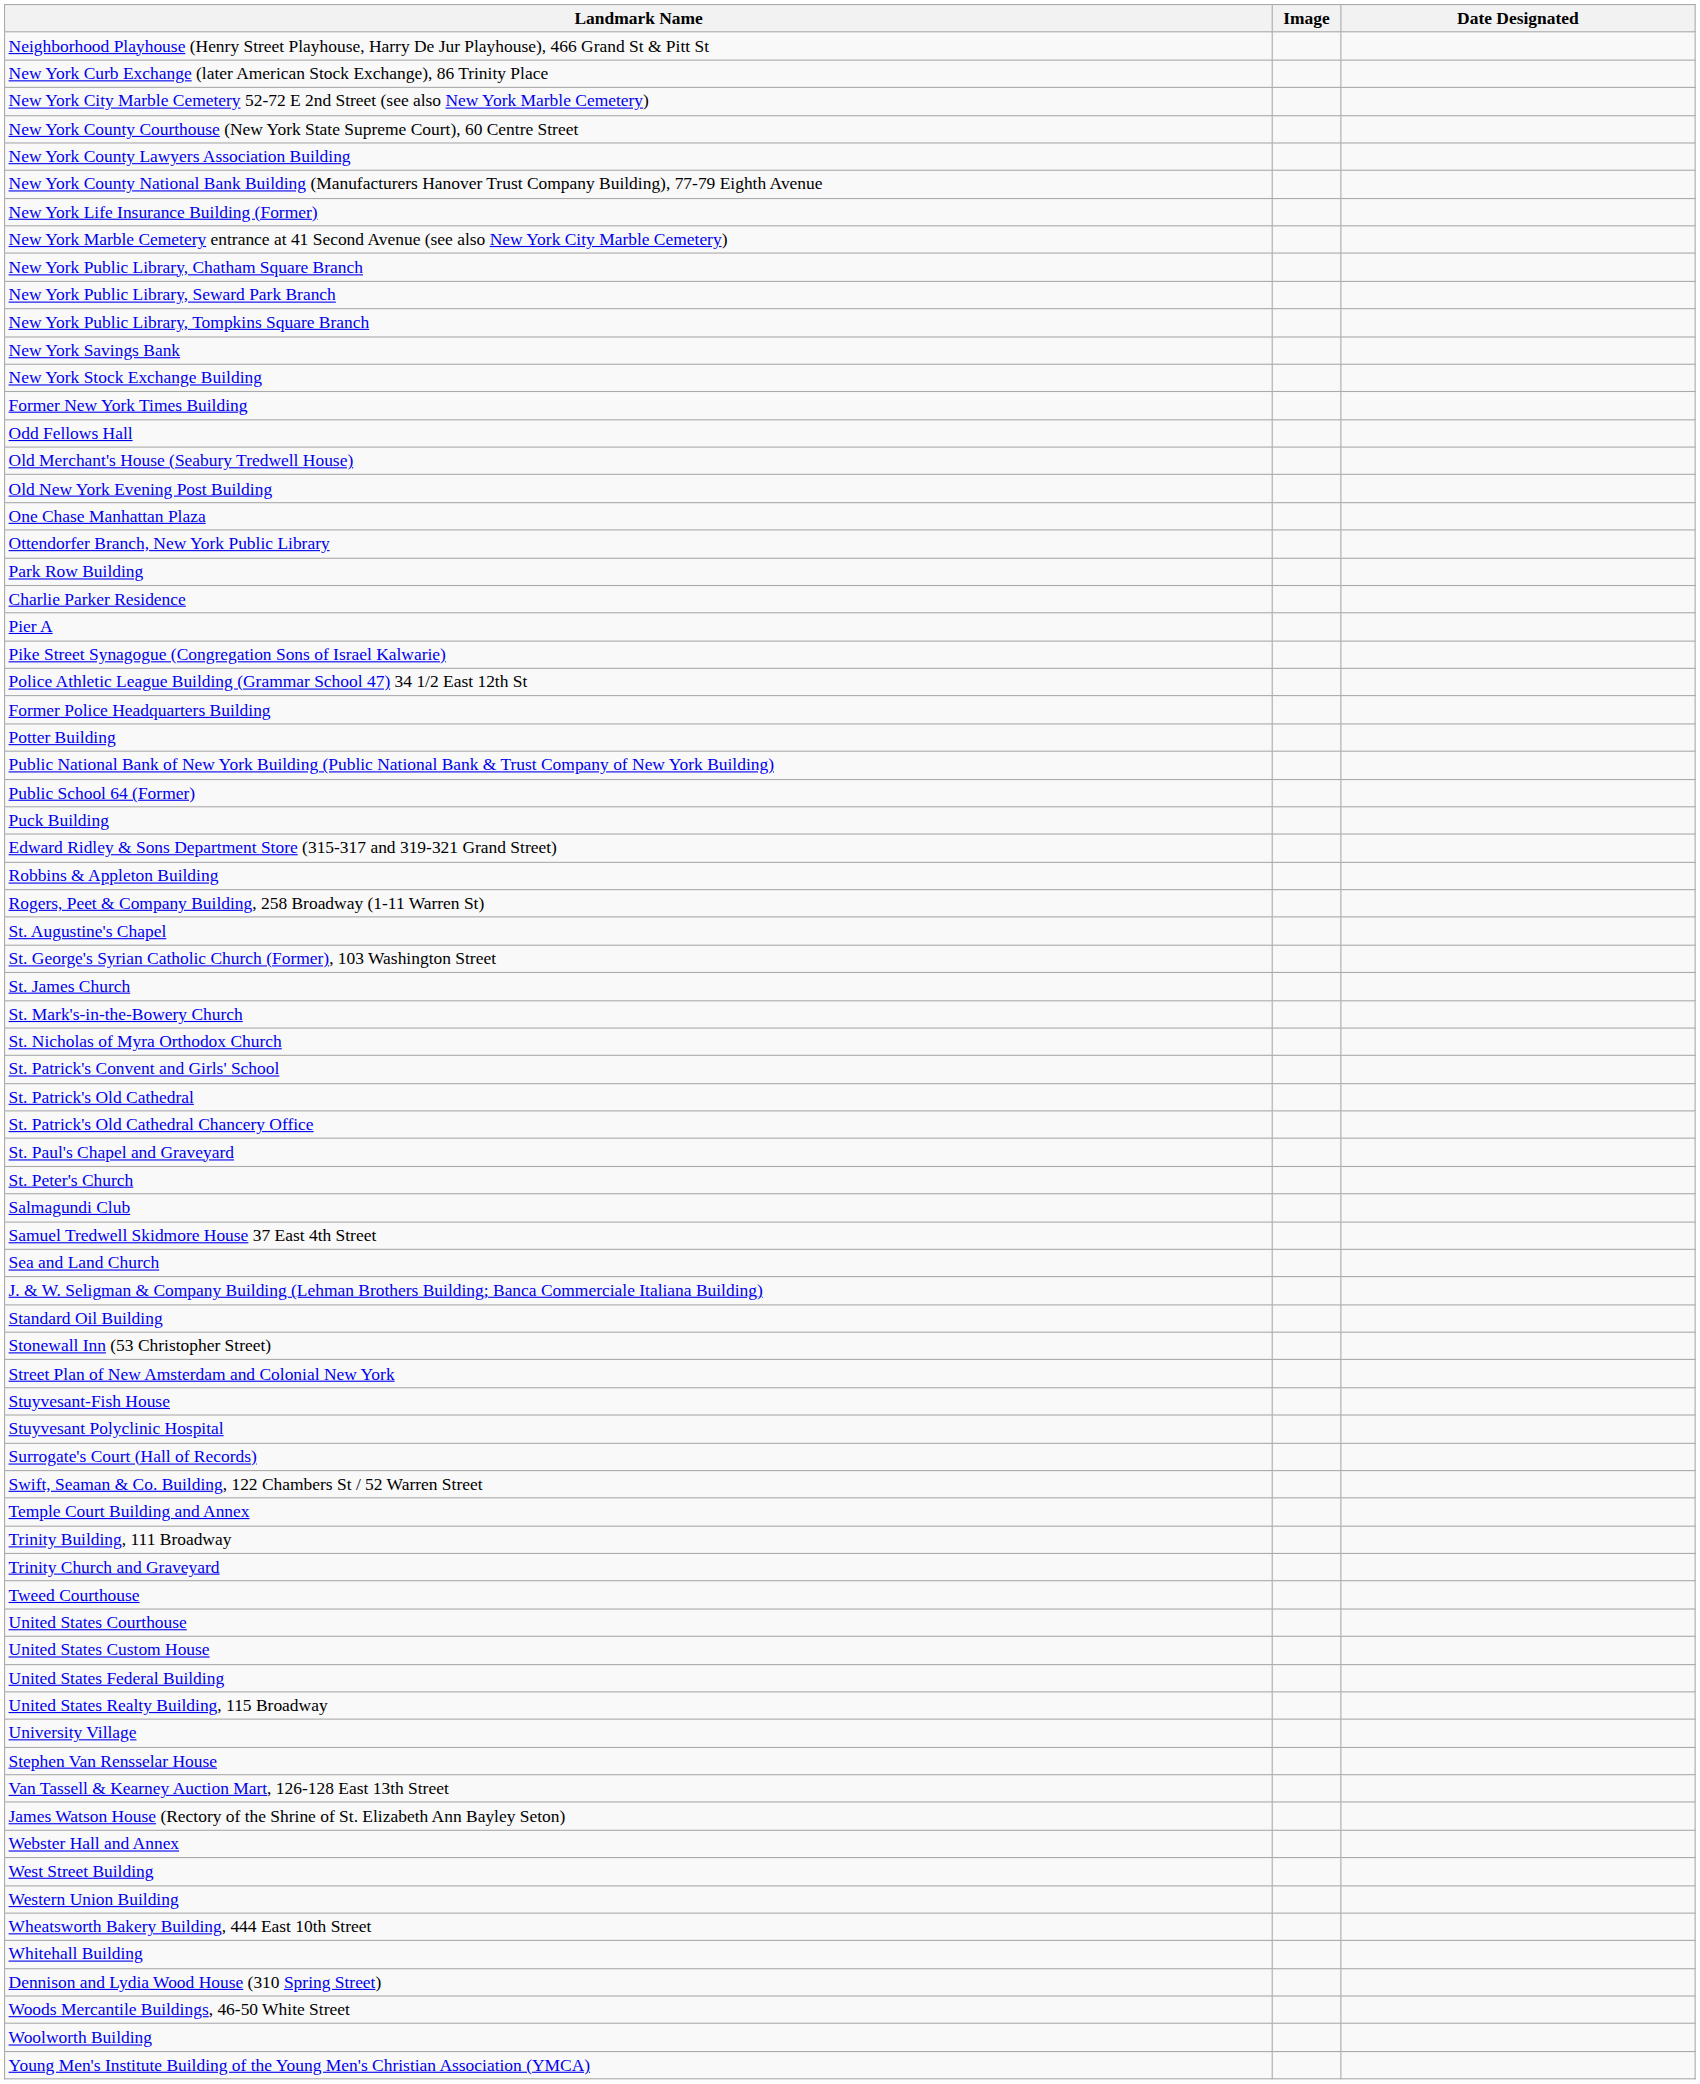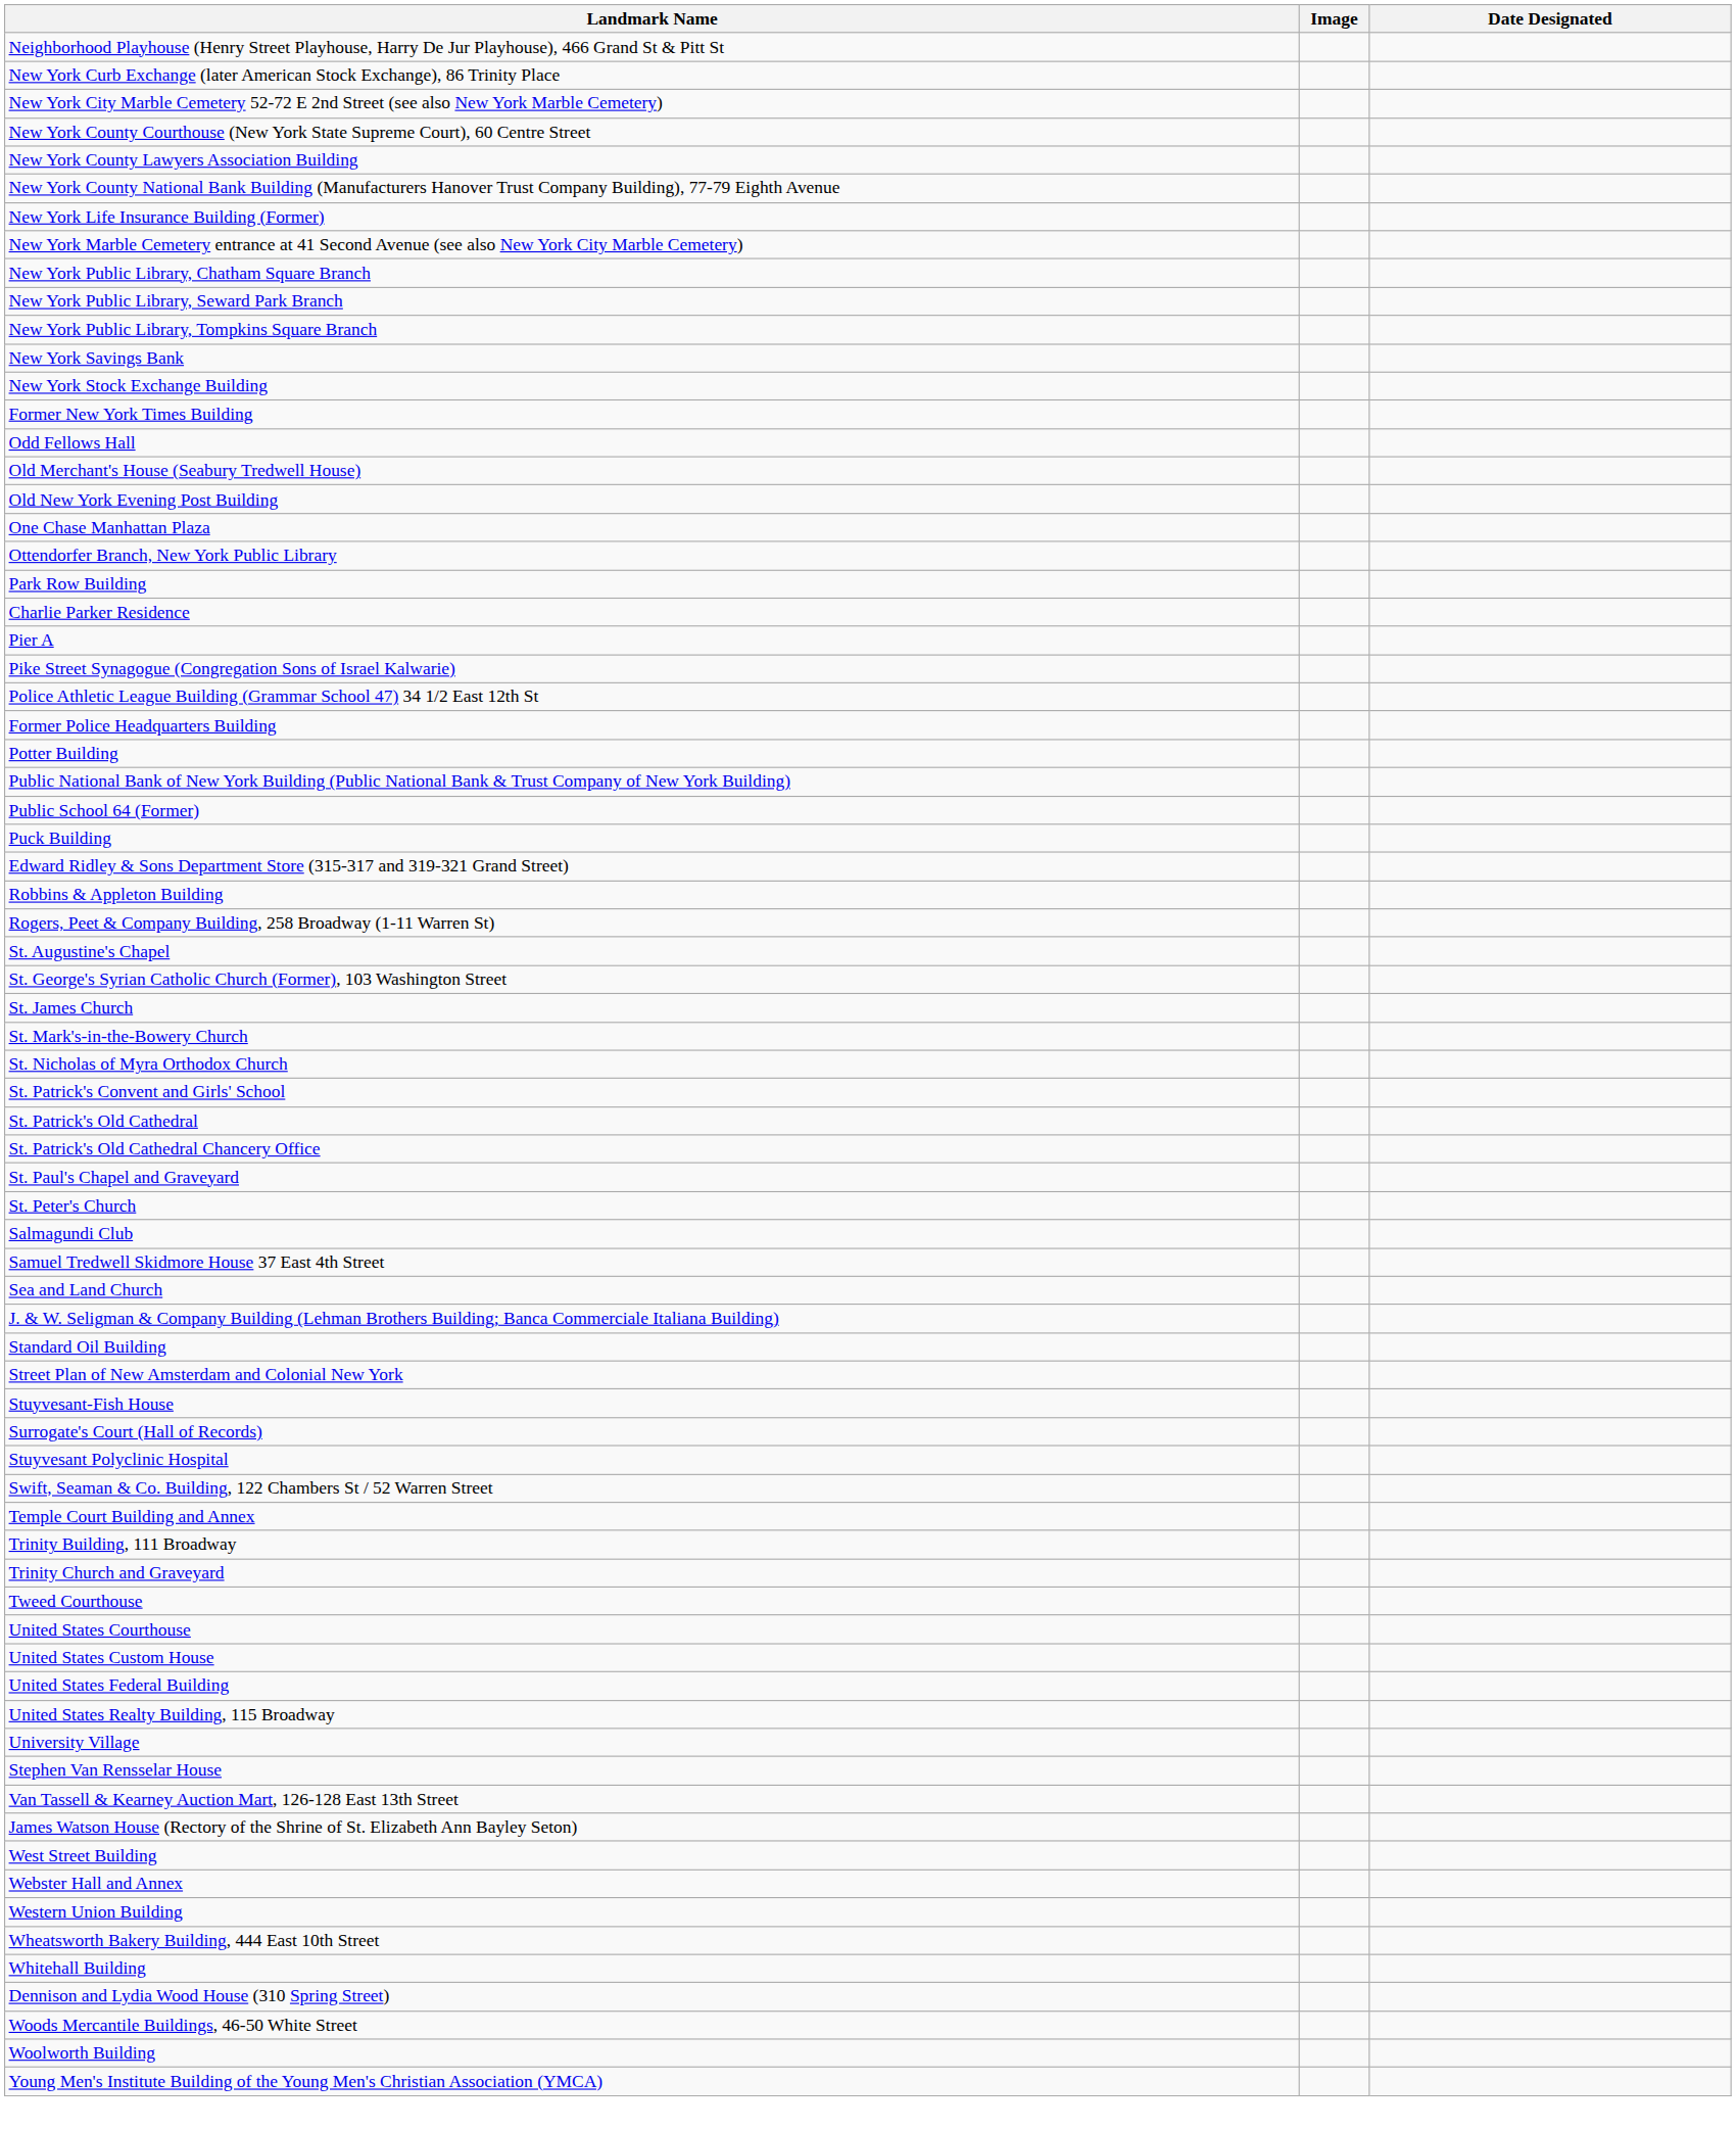 <table class="wikitable sortable" style="width:98%">
 <tr>
 <th width = 75%><strong>Landmark Name</strong></th>
 <th width = 4% class="unsortable"><strong>Image</strong></th>
 <th><strong>Date Designated</strong></th>
 </tr>
 <tr>
 <td><a href='#'>Neighborhood Playhouse</a> (Henry Street Playhouse, Harry De Jur Playhouse), 466 Grand St & Pitt St</td>
 <td></td>
 <td> </td>
 </tr>
 <tr>
 <td><a href='#'>New York Curb Exchange</a> (later American Stock Exchange), 86 Trinity Place</td>
 <td></td>
 <td>  </td>
 </tr>
 <tr>
 <td><a href='#'>New York City Marble Cemetery</a> 52-72 E 2nd Street (see also <a href='#'>New York Marble Cemetery</a>)</td>
 <td></td>
 <td> </td>
 </tr>
 <tr>
 <td><a href='#'>New York County Courthouse</a> (New York State Supreme Court), 60 Centre Street</td>
 <td></td>
 <td> </td>
 </tr>
 <tr>
 <td><a href='#'>New York County Lawyers Association Building</a></td>
 <td></td>
 <td> </td>
 </tr>
 <tr>
 <td><a href='#'>New York County National Bank Building</a> (Manufacturers Hanover Trust Company Building), 77-79 Eighth Avenue</td>
 <td></td>
 <td> </td>
 </tr>
 <tr>
 <td><a href='#'>New York Life Insurance Building (Former)</a></td>
 <td></td>
 <td> </td>
 </tr>
 <tr>
 <td><a href='#'>New York Marble Cemetery</a> entrance at 41 Second Avenue (see also <a href='#'>New York City Marble Cemetery</a>)</td>
 <td></td>
 <td> </td>
 </tr>
 <tr>
 <td><a href='#'>New York Public Library, Chatham Square Branch</a></td>
 <td></td>
 <td> </td>
 </tr>
 <tr>
 <td><a href='#'>New York Public Library, Seward Park Branch</a></td>
 <td></td>
 <td>  </td>
 </tr>
 <tr>
 <td><a href='#'>New York Public Library, Tompkins Square Branch</a></td>
 <td></td>
 <td> </td>
 </tr>
 <tr>
 <td><a href='#'>New York Savings Bank</a></td>
 <td></td>
 <td> </td>
 </tr>
 <tr>
 <td><a href='#'>New York Stock Exchange Building</a></td>
 <td></td>
 <td>  </td>
 </tr>
 <tr>
 <td><a href='#'>Former New York Times Building</a></td>
 <td></td>
 <td> </td>
 </tr>
 <tr>
 <td><a href='#'>Odd Fellows Hall</a></td>
 <td></td>
 <td> </td>
 </tr>
 <tr>
 <td><a href='#'>Old Merchant's House (Seabury Tredwell House)</a></td>
 <td></td>
 <td> </td>
 </tr>
 <tr>
 <td><a href='#'>Old New York Evening Post Building</a></td>
 <td></td>
 <td>  </td>
 </tr>
 <tr>
 <td><a href='#'>One Chase Manhattan Plaza</a></td>
 <td></td>
 <td> </td>
 </tr>
 <tr>
 <td><a href='#'>Ottendorfer Branch, New York Public Library</a></td>
 <td></td>
 <td> </td>
 </tr>
 <tr>
 <td><a href='#'>Park Row Building</a></td>
 <td></td>
 <td> </td>
 </tr>
 <tr>
 <td><a href='#'>Charlie Parker Residence</a></td>
 <td></td>
 <td>  </td>
 </tr>
 <tr>
 <td><a href='#'>Pier A</a></td>
 <td></td>
 <td> </td>
 </tr>
 <tr>
 <td><a href='#'>Pike Street Synagogue (Congregation Sons of Israel Kalwarie)</a></td>
 <td></td>
 <td> </td>
 </tr>
 <tr>
 <td><a href='#'>Police Athletic League Building (Grammar School 47)</a> 34 1/2 East 12th St</td>
 <td></td>
 <td> </td>
 </tr>
 <tr>
 <td><a href='#'>Former Police Headquarters Building</a></td>
 <td></td>
 <td> </td>
 </tr>
 <tr>
 <td><a href='#'>Potter Building</a></td>
 <td></td>
 <td> </td>
 </tr>
 <tr>
 <td><a href='#'>Public National Bank of New York Building (Public National Bank & Trust Company of New York Building)</a></td>
 <td></td>
 <td>  </td>
 </tr>
 <tr>
 <td><a href='#'>Public School 64 (Former)</a></td>
 <td></td>
 <td> </td>
 </tr>
 <tr>
 <td><a href='#'>Puck Building</a></td>
 <td></td>
 <td> </td>
 </tr>
 <tr>
 <td><a href='#'>Edward Ridley & Sons Department Store</a> (315-317 and 319-321 Grand Street)</td>
 <td></td>
 <td> </td>
 </tr>
 <tr>
 <td><a href='#'>Robbins & Appleton Building</a></td>
 <td></td>
 <td>  </td>
 </tr>
 <tr>
 <td><a href='#'>Rogers, Peet & Company Building</a>, 258 Broadway (1-11 Warren St) </td>
 <td></td>
 <td> </td>
 </tr>
 <tr>
 <td><a href='#'>St. Augustine's Chapel</a></td>
 <td></td>
 <td> </td>
 </tr>
 <tr>
 <td><a href='#'>St. George's Syrian Catholic Church (Former)</a>, 103 Washington Street</td>
 <td></td>
 <td> </td>
 </tr>
 <tr>
 <td><a href='#'>St. James Church</a></td>
 <td></td>
 <td> </td>
 </tr>
 <tr>
 <td><a href='#'>St. Mark's-in-the-Bowery Church</a></td>
 <td></td>
 <td> </td>
 </tr>
 <tr>
 <td><a href='#'>St. Nicholas of Myra Orthodox Church</a></td>
 <td></td>
 <td> </td>
 </tr>
 <tr>
 <td><a href='#'>St. Patrick's Convent and Girls' School</a></td>
 <td></td>
 <td> </td>
 </tr>
 <tr>
 <td><a href='#'>St. Patrick's Old Cathedral</a></td>
 <td></td>
 <td> </td>
 </tr>
 <tr>
 <td><a href='#'>St. Patrick's Old Cathedral Chancery Office</a></td>
 <td></td>
 <td>  </td>
 </tr>
 <tr>
 <td><a href='#'>St. Paul's Chapel and Graveyard</a></td>
 <td></td>
 <td> </td>
 </tr>
 <tr>
 <td><a href='#'>St. Peter's Church</a></td>
 <td></td>
 <td>  </td>
 </tr>
 <tr>
 <td><a href='#'>Salmagundi Club</a></td>
 <td></td>
 <td>  </td>
 </tr>
 <tr>
 <td><a href='#'>Samuel Tredwell Skidmore House</a> 37 East 4th Street</td>
 <td></td>
 <td> </td>
 </tr>
 <tr>
 <td><a href='#'>Sea and Land Church</a></td>
 <td></td>
 <td> </td>
 </tr>
 <tr>
 <td><a href='#'>J. & W. Seligman & Company Building (Lehman Brothers Building; Banca Commerciale Italiana Building)</a></td>
 <td></td>
 <td>  </td>
 </tr>
 <tr>
 <td><a href='#'>Standard Oil Building</a></td>
 <td></td>
 <td> </td>
 </tr>
 <tr>
-<td><a href='#'>Stonewall Inn</a> (53 Christopher Street)</td>
-<td></td>
-<td> </td>
-</tr>
-<tr>
 <td><a href='#'>Street Plan of New Amsterdam and Colonial New York</a></td>
 <td></td>
 <td> </td>
 </tr>
 <tr>
 <td><a href='#'>Stuyvesant-Fish House</a></td>
 <td></td>
 <td> </td>
 </tr>
 <tr>
+<td><a href='#'>Surrogate's Court (Hall of Records)</a></td>
+<td></td>
+<td> </td>
+</tr>
+<tr>
 <td><a href='#'>Stuyvesant Polyclinic Hospital</a></td>
 <td></td>
 <td>  </td>
-</tr>
-<tr>
-<td><a href='#'>Surrogate's Court (Hall of Records)</a></td>
-<td></td>
-<td> </td>
 </tr>
 <tr>
 <td><a href='#'>Swift, Seaman & Co. Building</a>, 122 Chambers St / 52 Warren Street</td>
 <td></td>
 <td> </td>
 </tr>
 <tr>
 <td><a href='#'>Temple Court Building and Annex</a></td>
 <td></td>
 <td>  </td>
 </tr>
 <tr>
 <td><a href='#'>Trinity Building</a>, 111 Broadway</td>
 <td></td>
 <td> </td>
 </tr>
 <tr>
 <td><a href='#'>Trinity Church and Graveyard</a></td>
 <td></td>
 <td> </td>
 </tr>
 <tr>
 <td><a href='#'>Tweed Courthouse</a></td>
 <td></td>
 <td>  </td>
 </tr>
 <tr>
 <td><a href='#'>United States Courthouse</a></td>
 <td></td>
 <td> </td>
 </tr>
 <tr>
 <td><a href='#'>United States Custom House</a></td>
 <td></td>
 <td> </td>
 </tr>
 <tr>
 <td><a href='#'>United States Federal Building</a></td>
 <td></td>
 <td> </td>
 </tr>
 <tr>
 <td><a href='#'>United States Realty Building</a>, 115 Broadway</td>
 <td></td>
 <td>  </td>
 </tr>
 <tr>
 <td><a href='#'>University Village</a></td>
 <td></td>
 <td> </td>
 </tr>
 <tr>
 <td><a href='#'>Stephen Van Rensselar House</a></td>
 <td></td>
 <td> </td>
 </tr>
 <tr>
 <td><a href='#'>Van Tassell & Kearney Auction Mart</a>, 126-128 East 13th Street</td>
 <td></td>
 <td> </td>
 </tr>
 <tr>
 <td><a href='#'>James Watson House</a> (Rectory of the Shrine of St. Elizabeth Ann Bayley Seton)</td>
 <td></td>
 <td> </td>
 </tr>
 <tr>
-<td><a href='#'>Webster Hall and Annex</a></td>
+<td><a href='#'>West Street Building</a></td>
 <td></td>
 <td> </td>
 </tr>
 <tr>
-<td><a href='#'>West Street Building</a></td>
+<td><a href='#'>Webster Hall and Annex</a></td>
 <td></td>
 <td> </td>
 </tr>
 <tr>
 <td><a href='#'>Western Union Building</a></td>
 <td></td>
 <td> </td>
 </tr>
 <tr>
 <td><a href='#'>Wheatsworth Bakery Building</a>, 444 East 10th Street</td>
 <td></td>
 <td> </td>
 </tr>
 <tr>
 <td><a href='#'>Whitehall Building</a></td>
 <td></td>
 <td>  </td>
 </tr>
 <tr>
 <td><a href='#'>Dennison and Lydia Wood House</a> (310 <a href='#'>Spring Street</a>)</td>
 <td></td>
 <td>  </td>
 </tr>
 <tr>
 <td><a href='#'>Woods Mercantile Buildings</a>, 46-50 White Street</td>
 <td></td>
 <td> </td>
 </tr>
 <tr>
 <td><a href='#'>Woolworth Building</a></td>
 <td></td>
 <td> </td>
 </tr>
 <tr>
 <td><a href='#'>Young Men's Institute Building of the Young Men's Christian Association (YMCA)</a> </td>
 <td></td>
 <td> </td>
 </tr>
 </table>
